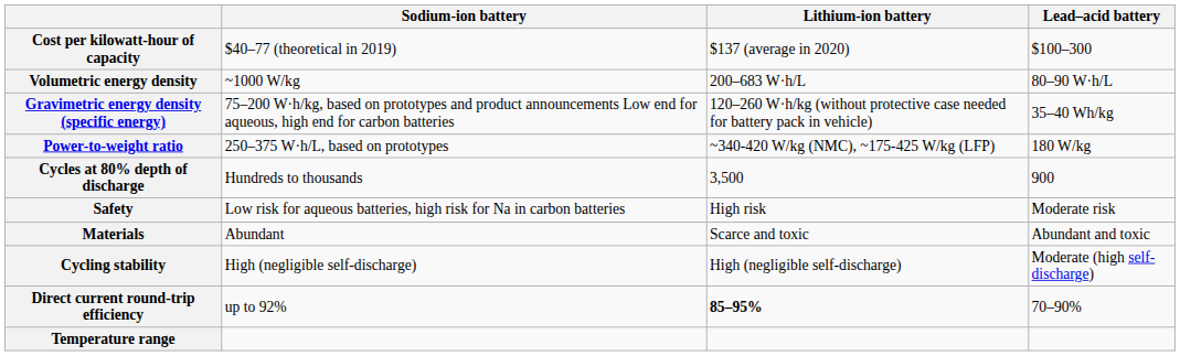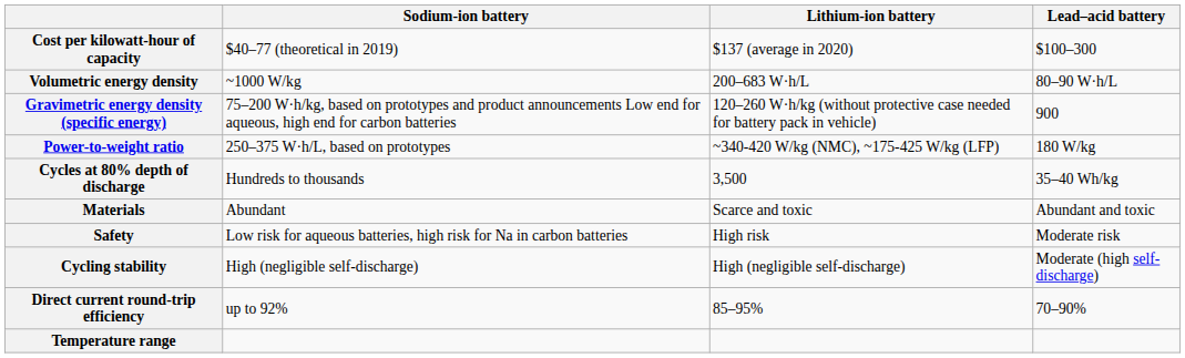 <table class="wikitable">
 <tr>
 <th></th>
 <th>Sodium-ion battery</th>
 <th>Lithium-ion battery</th>
 <th>Lead–acid battery</th>
 </tr>
 <tr>
 <th>Cost per kilowatt-hour of capacity</th>
 <td>$40–77 (theoretical in 2019)</td>
 <td>$137 (average in 2020)</td>
 <td>$100–300</td>
 </tr>
 <tr>
 <th>Volumetric energy density</th>
 <td>~1000 W/kg</td>
 <td>200–683 W·h/L</td>
 <td>80–90 W·h/L</td>
 </tr>
 <tr>
 <th><a href='#'>Gravimetric energy density (specific energy)</a></th>
 <td>75–200 W·h/kg, based on prototypes and product announcements Low end for aqueous, high end for carbon batteries</td>
 <td>120–260 W·h/kg (without protective case needed for battery pack in vehicle)</td>
-<td>35–40 Wh/kg</td>
+<td>900</td>
 </tr>
 <tr>
 <th><a href='#'>Power-to-weight ratio</a></th>
 <td>250–375 W·h/L, based on prototypes</td>
 <td>~340-420 W/kg (NMC), ~175-425 W/kg (LFP)</td>
 <td>180 W/kg<br></td>
 </tr>
 <tr>
 <th>Cycles at 80% depth of discharge</th>
 <td>Hundreds to thousands</td>
 <td>3,500</td>
-<td>900</td>
+<td>35–40 Wh/kg</td>
+</tr>
+<tr>
+<th>Materials</th>
+<td>Abundant</td>
+<td>Scarce and toxic</td>
+<td>Abundant and toxic</td>
 </tr>
 <tr>
 <th>Safety</th>
 <td>Low risk for aqueous batteries, high risk for Na in carbon batteries</td>
 <td>High risk</td>
 <td>Moderate risk</td>
-</tr>
-<tr>
-<th>Materials</th>
-<td>Abundant</td>
-<td>Scarce and toxic</td>
-<td>Abundant and toxic</td>
 </tr>
 <tr>
 <th>Cycling stability</th>
 <td>High (negligible self-discharge)</td>
 <td>High (negligible self-discharge) </td>
 <td>Moderate (high <a href='#'>self-discharge</a>)</td>
 </tr>
 <tr>
 <th>Direct current round-trip efficiency</th>
 <td>up to 92%</td>
-<td><strong>85–95%</strong></td>
+<td>85–95%</td>
 <td>70–90%</td>
 </tr>
 <tr>
 <th>Temperature range</th>
 <td></td>
 <td><br></td>
 <td></td>
 </tr>
 </table>
